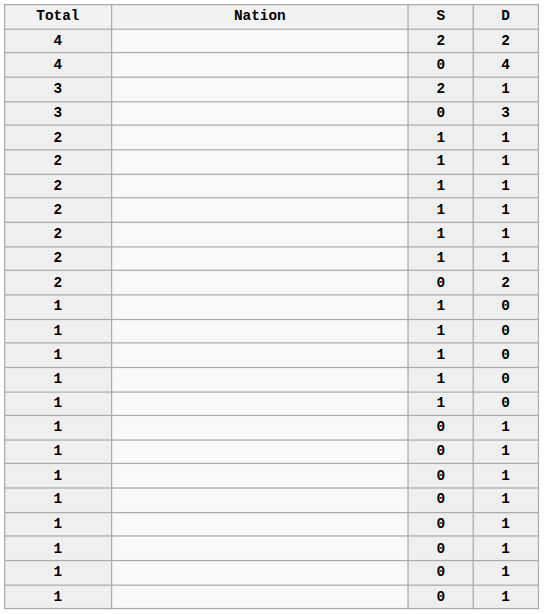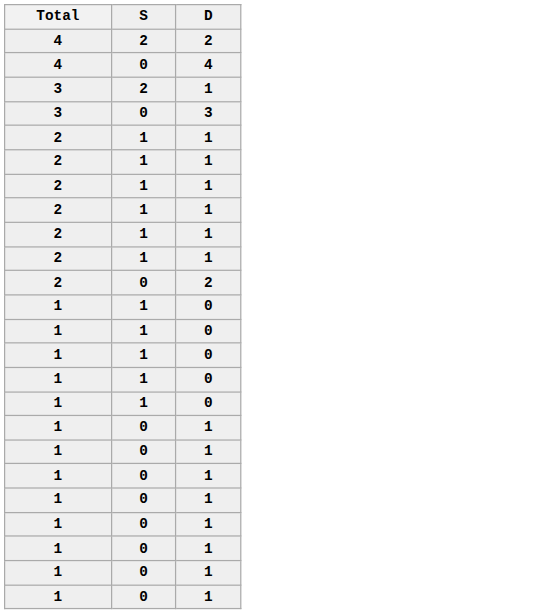 <table class="sortable wikitable" style="font-size:90%;">
 <tr>
 <th width=81>Total</th>
-<th width=236>Nation</th>
 <th width=47 style="background:#efefef"> S </th>
 <th width=47 style="background:#efefef"> D </th>
 </tr>
 <tr align=center>
 <td bgcolor=#efefef><strong>4</strong></td>
-<td align=left></td>
 <td bgcolor=#efefef><strong>2</strong></td>
 <td bgcolor=#efefef><strong>2</strong></td>
 </tr>
 <tr align=center>
 <td bgcolor=#efefef><strong>4</strong></td>
-<td align=left></td>
 <td bgcolor=#efefef><strong>0</strong></td>
 <td bgcolor=#efefef><strong>4</strong></td>
 </tr>
 <tr align=center>
 <td bgcolor=#efefef><strong>3</strong></td>
-<td align=left></td>
 <td bgcolor=#efefef><strong>2</strong></td>
 <td bgcolor=#efefef><strong>1</strong></td>
 </tr>
 <tr align=center>
 <td bgcolor=#efefef><strong>3</strong></td>
-<td align=left></td>
 <td bgcolor=#efefef><strong>0</strong></td>
 <td bgcolor=#efefef><strong>3</strong></td>
 </tr>
 <tr align=center>
 <td bgcolor=#efefef><strong>2</strong></td>
-<td align=left></td>
 <td bgcolor=#efefef><strong>1</strong></td>
 <td bgcolor=#efefef><strong>1</strong></td>
 </tr>
 <tr align=center>
 <td bgcolor=#efefef><strong>2</strong></td>
-<td align=left></td>
 <td bgcolor=#efefef><strong>1</strong></td>
 <td bgcolor=#efefef><strong>1</strong></td>
 </tr>
 <tr align=center>
 <td bgcolor=#efefef><strong>2</strong></td>
-<td align=left></td>
 <td bgcolor=#efefef><strong>1</strong></td>
 <td bgcolor=#efefef><strong>1</strong></td>
 </tr>
 <tr align=center>
 <td bgcolor=#efefef><strong>2</strong></td>
-<td align=left></td>
 <td bgcolor=#efefef><strong>1</strong></td>
 <td bgcolor=#efefef><strong>1</strong></td>
 </tr>
 <tr align=center>
 <td bgcolor=#efefef><strong>2</strong></td>
-<td align=left></td>
 <td bgcolor=#efefef><strong>1</strong></td>
 <td bgcolor=#efefef><strong>1</strong></td>
 </tr>
 <tr align=center>
 <td bgcolor=#efefef><strong>2</strong></td>
-<td align=left></td>
 <td bgcolor=#efefef><strong>1</strong></td>
 <td bgcolor=#efefef><strong>1</strong></td>
 </tr>
 <tr align=center>
 <td bgcolor=#efefef><strong>2</strong></td>
-<td align=left></td>
 <td bgcolor=#efefef><strong>0</strong></td>
 <td bgcolor=#efefef><strong>2</strong></td>
 </tr>
 <tr align=center>
 <td bgcolor=#efefef><strong>1</strong></td>
-<td align=left></td>
 <td bgcolor=#efefef><strong>1</strong></td>
 <td bgcolor=#efefef><strong>0</strong></td>
 </tr>
 <tr align=center>
 <td bgcolor=#efefef><strong>1</strong></td>
-<td align=left></td>
 <td bgcolor=#efefef><strong>1</strong></td>
 <td bgcolor=#efefef><strong>0</strong></td>
 </tr>
 <tr align=center>
 <td bgcolor=#efefef><strong>1</strong></td>
-<td align=left></td>
 <td bgcolor=#efefef><strong>1</strong></td>
 <td bgcolor=#efefef><strong>0</strong></td>
 </tr>
 <tr align=center>
 <td bgcolor=#efefef><strong>1</strong></td>
-<td align=left></td>
 <td bgcolor=#efefef><strong>1</strong></td>
 <td bgcolor=#efefef><strong>0</strong></td>
 </tr>
 <tr align=center>
 <td bgcolor=#efefef><strong>1</strong></td>
-<td align=left></td>
 <td bgcolor=#efefef><strong>1</strong></td>
 <td bgcolor=#efefef><strong>0</strong></td>
 </tr>
 <tr align=center>
 <td bgcolor=#efefef><strong>1</strong></td>
-<td align=left></td>
 <td bgcolor=#efefef><strong>0</strong></td>
 <td bgcolor=#efefef><strong>1</strong></td>
 </tr>
 <tr align=center>
 <td bgcolor=#efefef><strong>1</strong></td>
-<td align=left></td>
 <td bgcolor=#efefef><strong>0</strong></td>
 <td bgcolor=#efefef><strong>1</strong></td>
 </tr>
 <tr align=center>
 <td bgcolor=#efefef><strong>1</strong></td>
-<td align=left></td>
 <td bgcolor=#efefef><strong>0</strong></td>
 <td bgcolor=#efefef><strong>1</strong></td>
 </tr>
 <tr align=center>
 <td bgcolor=#efefef><strong>1</strong></td>
-<td align=left></td>
 <td bgcolor=#efefef><strong>0</strong></td>
 <td bgcolor=#efefef><strong>1</strong></td>
 </tr>
 <tr align=center>
 <td bgcolor=#efefef><strong>1</strong></td>
-<td align=left></td>
 <td bgcolor=#efefef><strong>0</strong></td>
 <td bgcolor=#efefef><strong>1</strong></td>
 </tr>
 <tr align=center>
 <td bgcolor=#efefef><strong>1</strong></td>
-<td align=left></td>
 <td bgcolor=#efefef><strong>0</strong></td>
 <td bgcolor=#efefef><strong>1</strong></td>
 </tr>
 <tr align=center>
 <td bgcolor=#efefef><strong>1</strong></td>
-<td align=left></td>
 <td bgcolor=#efefef><strong>0</strong></td>
 <td bgcolor=#efefef><strong>1</strong></td>
 </tr>
 <tr align=center>
 <td bgcolor=#efefef><strong>1</strong></td>
-<td align=left></td>
 <td bgcolor=#efefef><strong>0</strong></td>
 <td bgcolor=#efefef><strong>1</strong></td>
 </tr>
 </table>
